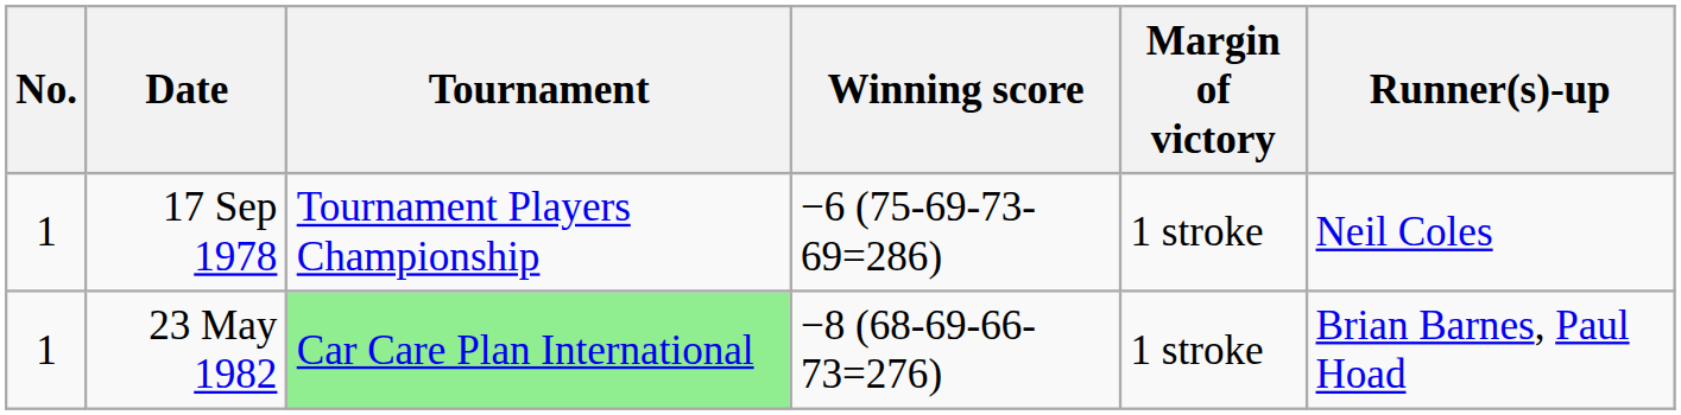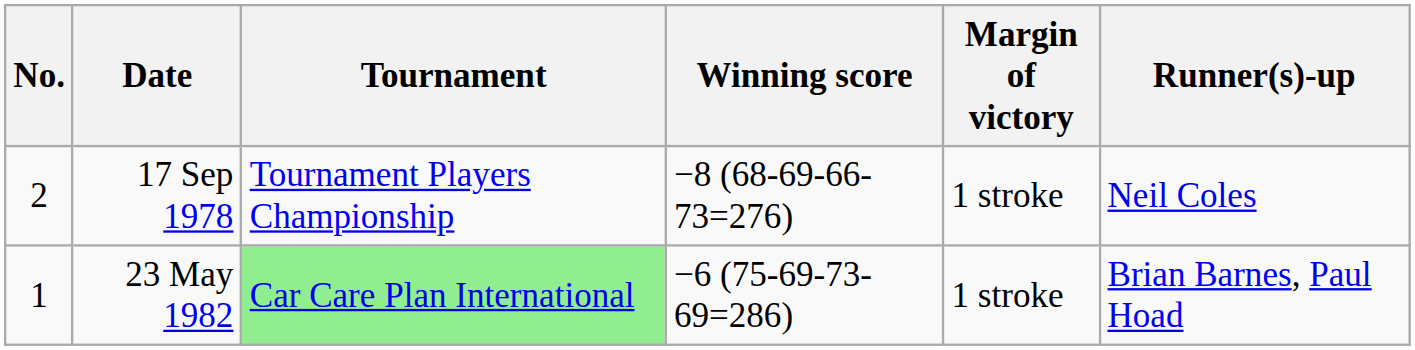 <table class="wikitable" style="font-size:95%;">
 <tr>
 <th>No.</th>
 <th>Date</th>
 <th>Tournament</th>
 <th>Winning score</th>
 <th>Margin of<br>victory</th>
 <th>Runner(s)-up</th>
 </tr>
 <tr>
-<td align=center>1</td>
+<td align=center>2</td>
 <td align=right>17 Sep <a href='#'>1978</a></td>
 <td><a href='#'>Tournament Players Championship</a></td>
-<td>−6 (75-69-73-69=286)</td>
+<td>−8 (68-69-66-73=276)</td>
 <td>1 stroke</td>
 <td> <a href='#'>Neil Coles</a></td>
 </tr>
 <tr>
 <td align=center>1</td>
 <td align=right>23 May <a href='#'>1982</a></td>
 <td style="background: lightgreen;"><a href='#'>Car Care Plan International</a></td>
-<td>−8 (68-69-66-73=276)</td>
+<td>−6 (75-69-73-69=286)</td>
 <td>1 stroke</td>
 <td> <a href='#'>Brian Barnes</a>,  <a href='#'>Paul Hoad</a></td>
 </tr>
 </table>
